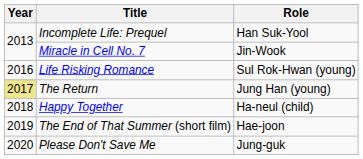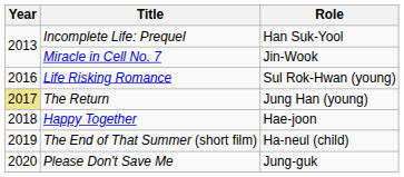 <table class="wikitable">
 <tr>
 <th>Year</th>
 <th>Title</th>
 <th>Role</th>
 </tr>
 <tr>
 <td rowspan="2">2013</td>
 <td><em>Incomplete Life: Prequel</em></td>
 <td>Han Suk-Yool</td>
 </tr>
 <tr>
 <td><em><a href='#'>Miracle in Cell No. 7</a></em></td>
 <td>Jin-Wook</td>
 </tr>
 <tr>
 <td>2016</td>
 <td><em><a href='#'>Life Risking Romance</a></em></td>
 <td>Sul Rok-Hwan (young)</td>
 </tr>
 <tr>
 <td style="background: khaki;">2017</td>
 <td><em>The Return</em></td>
 <td>Jung Han (young)</td>
 </tr>
 <tr>
 <td>2018</td>
 <td><em><a href='#'>Happy Together</a></em></td>
-<td>Ha-neul (child)</td>
+<td>Hae-joon</td>
 </tr>
 <tr>
 <td>2019</td>
 <td><em>The End of That Summer</em> (short film)</td>
-<td>Hae-joon</td>
+<td>Ha-neul (child)</td>
 </tr>
 <tr>
 <td>2020</td>
 <td><em>Please Don't Save Me</em></td>
 <td>Jung-guk</td>
 </tr>
 </table>
